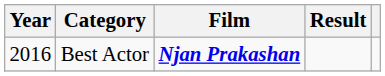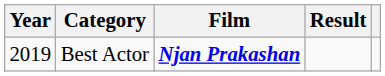 <table class="wikitable sortable plainrowheaders">
 <tr>
 <th scope="col">Year</th>
 <th scope="col">Category</th>
 <th scope="col">Film</th>
 <th scope="col">Result</th>
 <th scope="col" class="unsortable"></th>
 </tr>
 <tr>
-<td>2016</td>
+<td>2019</td>
 <td>Best Actor</td>
 <td><strong><em><a href='#'>Njan Prakashan</a></em></strong></td>
 <td></td>
 <td></td>
 </tr>
 </table>
